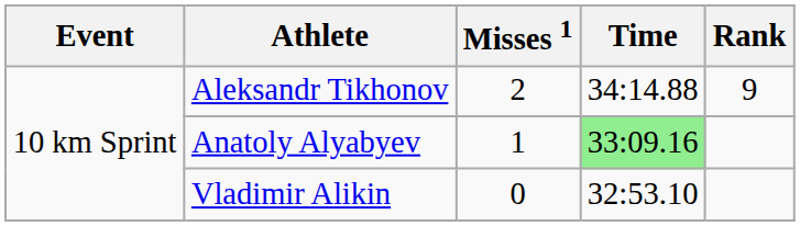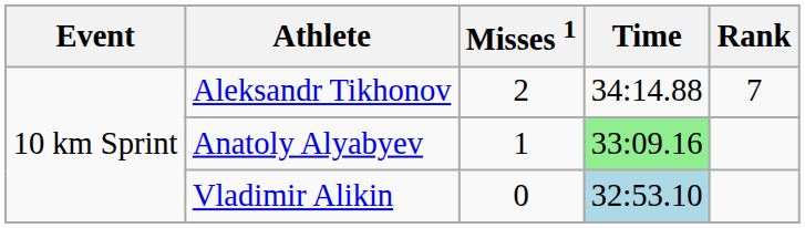 <table class="wikitable" style="font-size:90%">
 <tr>
 <th>Event</th>
 <th>Athlete</th>
 <th>Misses <sup>1</sup></th>
 <th>Time</th>
 <th>Rank</th>
 </tr>
 <tr>
 <td rowspan="3">10 km Sprint</td>
 <td><a href='#'>Aleksandr Tikhonov</a></td>
 <td align="center">2</td>
 <td align="center">34:14.88</td>
-<td align="center">9</td>
+<td align="center">7</td>
 </tr>
 <tr>
 <td><a href='#'>Anatoly Alyabyev</a></td>
 <td align="center">1</td>
 <td align="center" style="background: lightgreen;">33:09.16</td>
 <td align="center"></td>
 </tr>
 <tr>
 <td><a href='#'>Vladimir Alikin</a></td>
 <td align="center">0</td>
-<td align="center">32:53.10</td>
+<td align="center" style="background: lightblue;">32:53.10</td>
 <td align="center"></td>
 </tr>
 </table>
